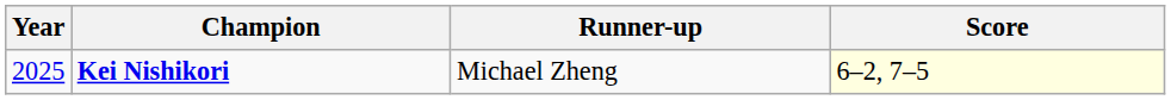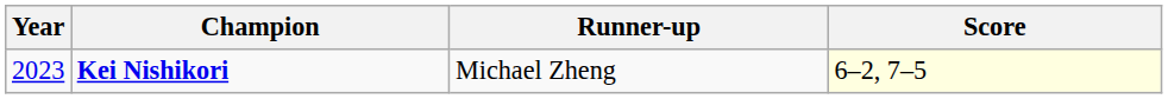 <table class="wikitable" style="font-size:90%">
 <tr>
 <th>Year</th>
 <th width="200">Champion</th>
 <th width="200">Runner-up</th>
 <th width="175">Score</th>
 </tr>
 <tr>
-<td><a href='#'>2025</a></td>
+<td><a href='#'>2023</a></td>
 <td> <strong><a href='#'>Kei Nishikori</a></strong></td>
 <td> Michael Zheng</td>
 <td style="background: lightyellow;">6–2, 7–5</td>
 </tr>
 </table>
